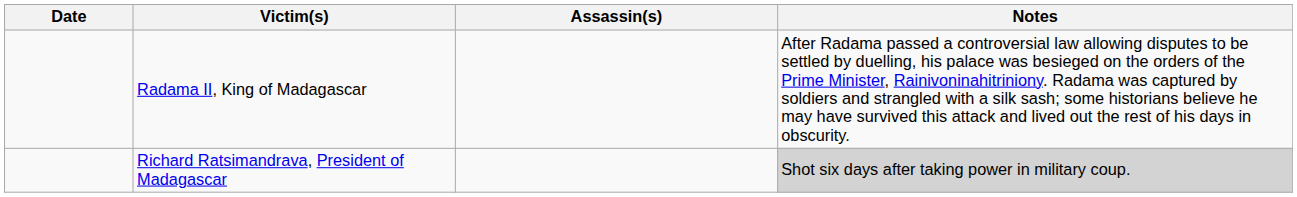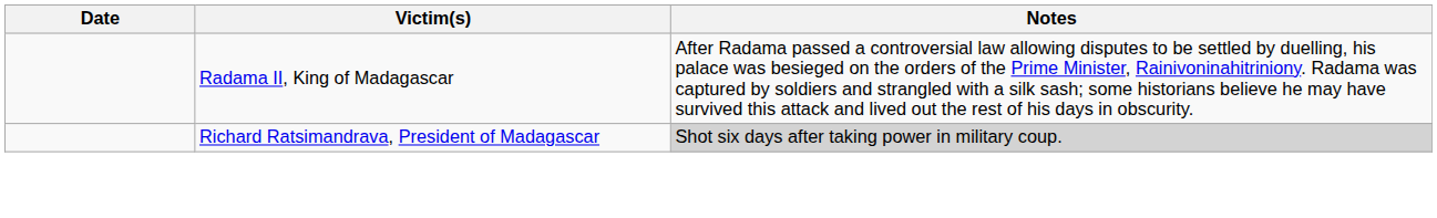 <table class="wikitable sortable" style="width:100%">
 <tr>
 <th style="width:10%">Date</th>
 <th style="width:25%">Victim(s)</th>
-<th style="width:25%">Assassin(s)</th>
 <th style="width:40%">Notes</th>
 </tr>
 <tr>
 <td></td>
 <td><a href='#'>Radama II</a>, King of Madagascar</td>
-<td></td>
 <td>After Radama passed a controversial law allowing disputes to be settled by duelling, his palace was besieged on the orders of the <a href='#'>Prime Minister</a>, <a href='#'>Rainivoninahitriniony</a>. Radama was captured by soldiers and strangled with a silk sash; some historians believe he may have survived this attack and lived out the rest of his days in obscurity.</td>
 </tr>
 <tr>
 <td></td>
 <td><a href='#'>Richard Ratsimandrava</a>, <a href='#'>President of Madagascar</a></td>
-<td></td>
 <td style="background: lightgrey;">Shot six days after taking power in military coup.</td>
 </tr>
 </table>
